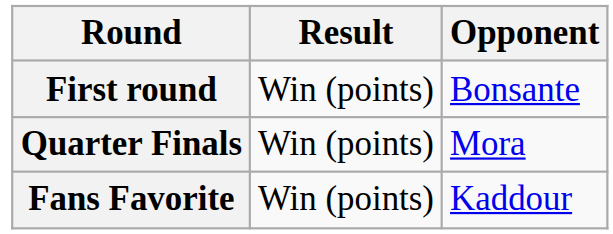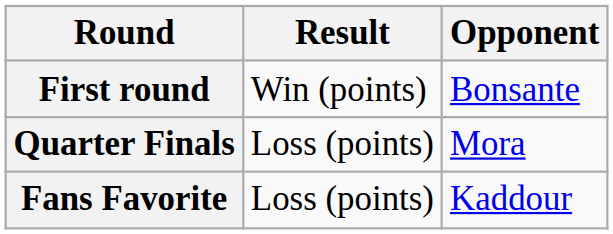 <table class="wikitable" style="float:right;">
 <tr>
 <th>Round</th>
 <th>Result</th>
 <th>Opponent</th>
 </tr>
 <tr>
 <th>First round</th>
 <td>Win (points)</td>
 <td><a href='#'>Bonsante</a></td>
 </tr>
 <tr>
 <th>Quarter Finals</th>
-<td>Win (points)</td>
+<td>Loss (points)</td>
 <td><a href='#'>Mora</a></td>
 </tr>
 <tr>
 <th>Fans Favorite</th>
-<td>Win (points)</td>
+<td>Loss (points)</td>
 <td><a href='#'>Kaddour</a></td>
 </tr>
 </table>
